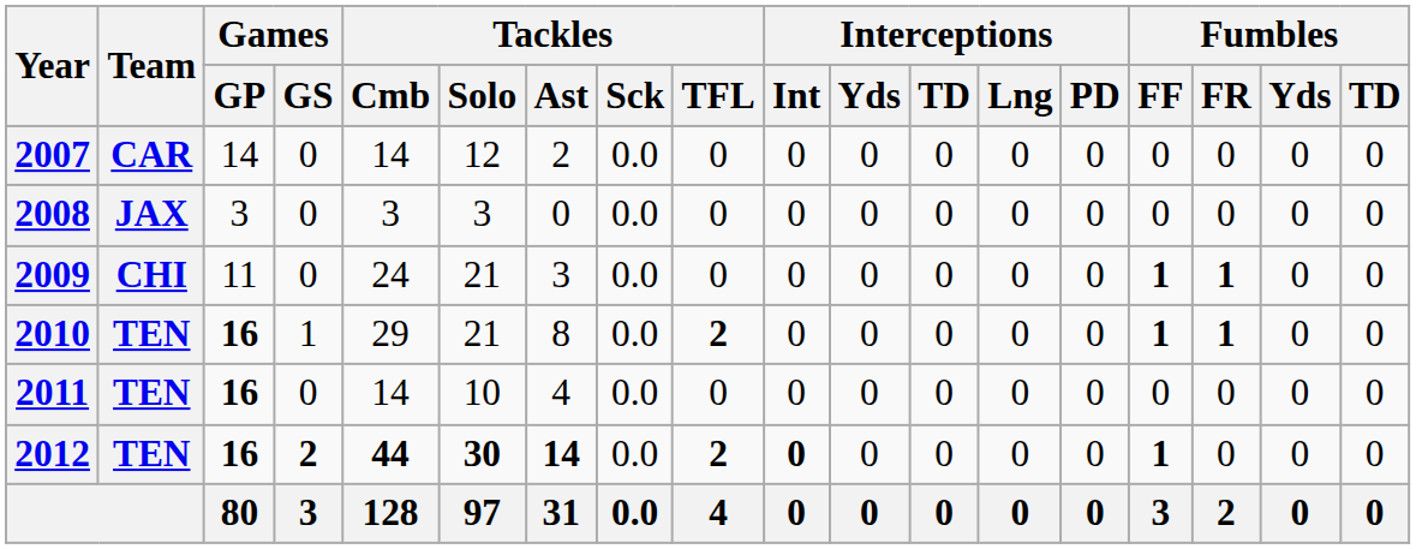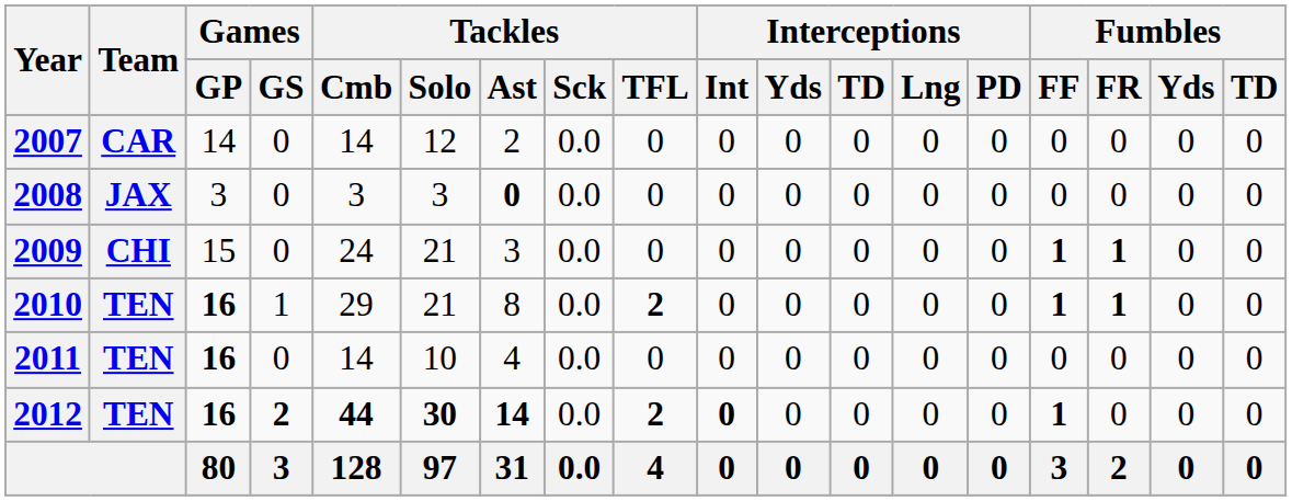 <table class="wikitable" style="text-align:center">
 <tr>
 <th rowspan="2">Year</th>
 <th rowspan="2">Team</th>
 <th colspan="2">Games</th>
 <th colspan="5">Tackles</th>
 <th colspan="5">Interceptions</th>
 <th colspan="4">Fumbles</th>
 </tr>
 <tr>
 <th>GP</th>
 <th>GS</th>
 <th>Cmb</th>
 <th>Solo</th>
 <th>Ast</th>
 <th>Sck</th>
 <th>TFL</th>
 <th>Int</th>
 <th>Yds</th>
 <th>TD</th>
 <th>Lng</th>
 <th>PD</th>
 <th>FF</th>
 <th>FR</th>
 <th>Yds</th>
 <th>TD</th>
 </tr>
 <tr>
 <th><a href='#'>2007</a></th>
 <th><a href='#'>CAR</a></th>
 <td>14</td>
 <td>0</td>
 <td>14</td>
 <td>12</td>
 <td>2</td>
 <td>0.0</td>
 <td>0</td>
 <td>0</td>
 <td>0</td>
 <td>0</td>
 <td>0</td>
 <td>0</td>
 <td>0</td>
 <td>0</td>
 <td>0</td>
 <td>0</td>
 </tr>
 <tr>
 <th><a href='#'>2008</a></th>
 <th><a href='#'>JAX</a></th>
 <td>3</td>
 <td>0</td>
 <td>3</td>
 <td>3</td>
-<td>0</td>
+<td><strong>0</strong></td>
 <td>0.0</td>
 <td>0</td>
 <td>0</td>
 <td>0</td>
 <td>0</td>
 <td>0</td>
 <td>0</td>
 <td>0</td>
 <td>0</td>
 <td>0</td>
 <td>0</td>
 </tr>
 <tr>
 <th><a href='#'>2009</a></th>
 <th><a href='#'>CHI</a></th>
-<td>11</td>
+<td>15</td>
 <td>0</td>
 <td>24</td>
 <td>21</td>
 <td>3</td>
 <td>0.0</td>
 <td>0</td>
 <td>0</td>
 <td>0</td>
 <td>0</td>
 <td>0</td>
 <td>0</td>
 <td><strong>1</strong></td>
 <td><strong>1</strong></td>
 <td>0</td>
 <td>0</td>
 </tr>
 <tr>
 <th><a href='#'>2010</a></th>
 <th><a href='#'>TEN</a></th>
 <td><strong>16</strong></td>
 <td>1</td>
 <td>29</td>
 <td>21</td>
 <td>8</td>
 <td>0.0</td>
 <td><strong>2</strong></td>
 <td>0</td>
 <td>0</td>
 <td>0</td>
 <td>0</td>
 <td>0</td>
 <td><strong>1</strong></td>
 <td><strong>1</strong></td>
 <td>0</td>
 <td>0</td>
 </tr>
 <tr>
 <th><a href='#'>2011</a></th>
 <th><a href='#'>TEN</a></th>
 <td><strong>16</strong></td>
 <td>0</td>
 <td>14</td>
 <td>10</td>
 <td>4</td>
 <td>0.0</td>
 <td>0</td>
 <td>0</td>
 <td>0</td>
 <td>0</td>
 <td>0</td>
 <td>0</td>
 <td>0</td>
 <td>0</td>
 <td>0</td>
 <td>0</td>
 </tr>
 <tr>
 <th><a href='#'>2012</a></th>
 <th><a href='#'>TEN</a></th>
 <td><strong>16</strong></td>
 <td><strong>2</strong></td>
 <td><strong>44</strong></td>
 <td><strong>30</strong></td>
 <td><strong>14</strong></td>
 <td>0.0</td>
 <td><strong>2</strong></td>
 <td><strong>0</strong></td>
 <td>0</td>
 <td>0</td>
 <td>0</td>
 <td>0</td>
 <td><strong>1</strong></td>
 <td>0</td>
 <td>0</td>
 <td>0</td>
 </tr>
 <tr>
 <th colspan="2"></th>
 <th>80</th>
 <th>3</th>
 <th>128</th>
 <th>97</th>
 <th>31</th>
 <th>0.0</th>
 <th>4</th>
 <th>0</th>
 <th>0</th>
 <th>0</th>
 <th>0</th>
 <th>0</th>
 <th>3</th>
 <th>2</th>
 <th>0</th>
 <th>0</th>
 </tr>
 </table>
